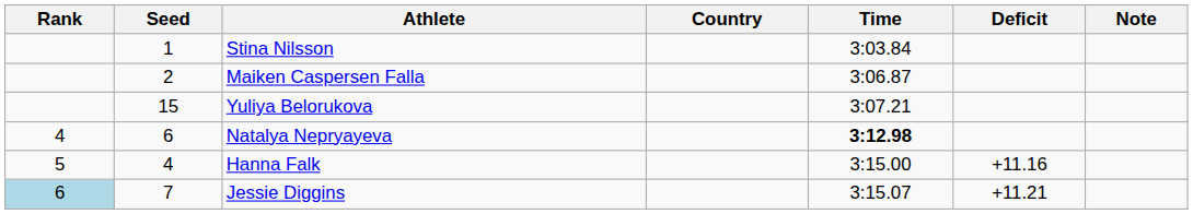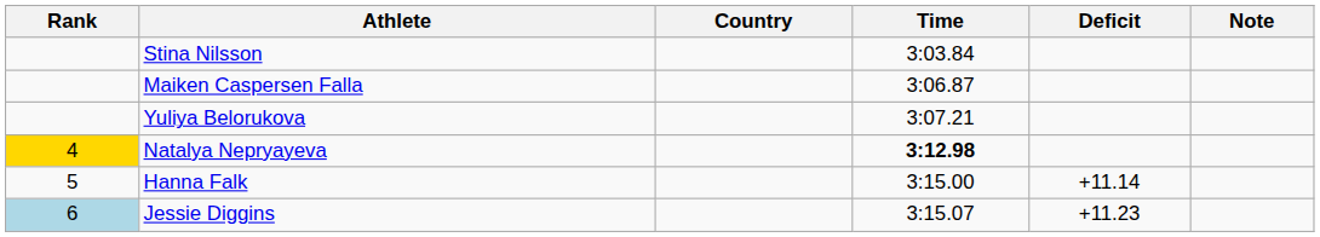 <table class="wikitable sortable" style="text-align:center" width=65%>
 <tr>
 <th>Rank</th>
-<th>Seed</th>
 <th>Athlete</th>
 <th>Country</th>
 <th>Time</th>
 <th>Deficit</th>
 <th>Note</th>
 </tr>
 <tr>
 <td></td>
-<td>1</td>
 <td align="left"><a href='#'>Stina Nilsson</a></td>
 <td align="left"></td>
 <td>3:03.84</td>
 <td></td>
 <td></td>
 </tr>
 <tr>
 <td></td>
-<td>2</td>
 <td align="left"><a href='#'>Maiken Caspersen Falla</a></td>
 <td align="left"></td>
 <td>3:06.87</td>
 <td></td>
 <td></td>
 </tr>
 <tr>
 <td></td>
-<td>15</td>
 <td align="left"><a href='#'>Yuliya Belorukova</a></td>
 <td align="left"></td>
 <td>3:07.21</td>
 <td></td>
 <td></td>
 </tr>
 <tr>
-<td>4</td>
-<td>6</td>
+<td style="background: gold;">4</td>
 <td align="left"><a href='#'>Natalya Nepryayeva</a></td>
 <td align="left"></td>
 <td><strong>3:12.98</strong></td>
 <td></td>
 <td></td>
 </tr>
 <tr>
 <td>5</td>
-<td>4</td>
 <td align="left"><a href='#'>Hanna Falk</a></td>
 <td align="left"></td>
 <td>3:15.00</td>
-<td>+11.16</td>
+<td>+11.14</td>
 <td></td>
 </tr>
 <tr>
 <td style="background: lightblue;">6</td>
-<td>7</td>
 <td align="left"><a href='#'>Jessie Diggins</a></td>
 <td align="left"></td>
 <td>3:15.07</td>
-<td>+11.21</td>
+<td>+11.23</td>
 <td></td>
 </tr>
 </table>
